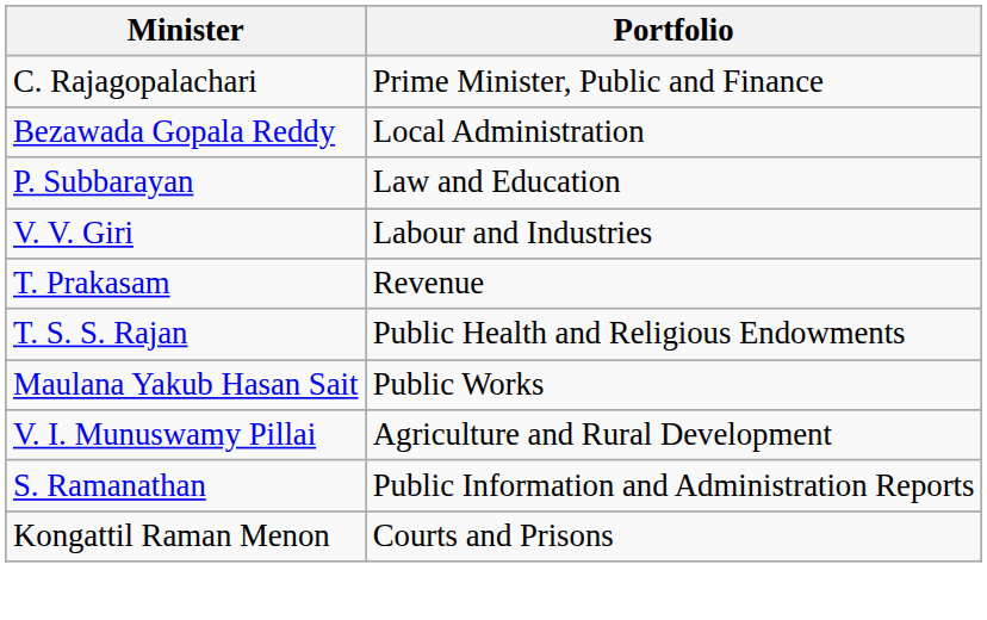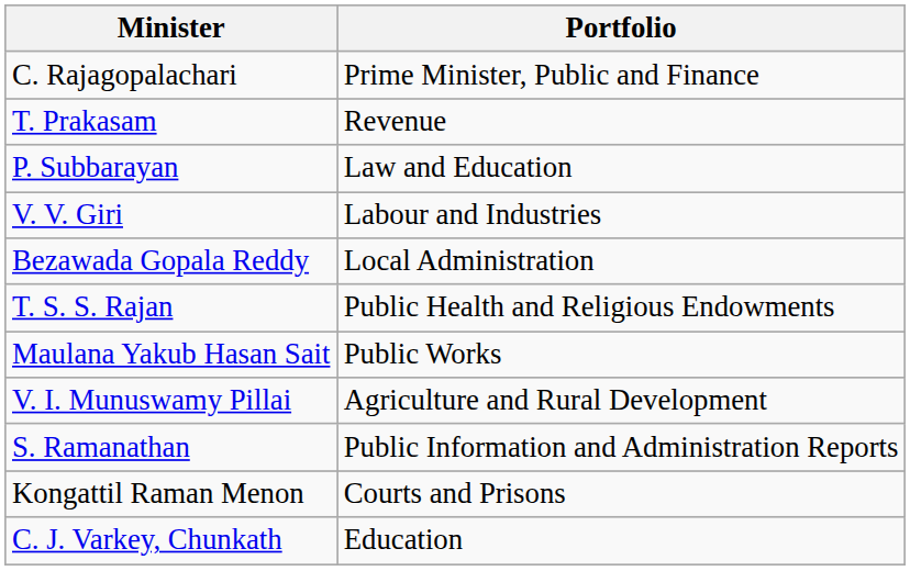 <table class="wikitable sortable">
 <tr>
 <th>Minister</th>
 <th>Portfolio</th>
 </tr>
 <tr>
 <td>C. Rajagopalachari</td>
 <td>Prime Minister, Public and Finance</td>
 </tr>
 <tr>
-<td><a href='#'>Bezawada Gopala Reddy</a></td>
-<td>Local Administration</td>
+<td><a href='#'>T. Prakasam</a></td>
+<td>Revenue</td>
 </tr>
 <tr>
 <td><a href='#'>P. Subbarayan</a></td>
 <td>Law and Education</td>
 </tr>
 <tr>
 <td><a href='#'>V. V. Giri</a></td>
 <td>Labour and Industries</td>
 </tr>
 <tr>
-<td><a href='#'>T. Prakasam</a></td>
-<td>Revenue</td>
+<td><a href='#'>Bezawada Gopala Reddy</a></td>
+<td>Local Administration</td>
 </tr>
 <tr>
 <td><a href='#'>T. S. S. Rajan</a></td>
 <td>Public Health and Religious Endowments</td>
 </tr>
 <tr>
 <td><a href='#'>Maulana Yakub Hasan Sait</a></td>
 <td>Public Works</td>
 </tr>
 <tr>
 <td><a href='#'>V. I. Munuswamy Pillai</a></td>
 <td>Agriculture and Rural Development</td>
 </tr>
 <tr>
 <td><a href='#'>S. Ramanathan</a></td>
 <td>Public Information and Administration Reports</td>
 </tr>
 <tr>
 <td>Kongattil Raman Menon</td>
 <td>Courts and Prisons</td>
 </tr>
+<tr>
+<td><a href='#'>C. J. Varkey, Chunkath</a></td>
+<td>Education</td>
+</tr>
 </table>
